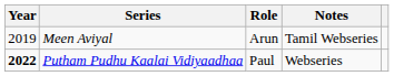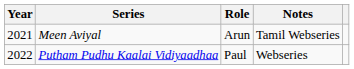 <table class="wikitable sortable">
 <tr>
 <th>Year</th>
 <th>Series</th>
 <th>Role</th>
 <th>Notes</th>
 <th></th>
 </tr>
 <tr>
-<td>2019</td>
+<td>2021</td>
 <td><em>Meen Aviyal</em></td>
 <td>Arun</td>
 <td>Tamil Webseries</td>
 <td></td>
 </tr>
 <tr>
-<td><strong>2022</strong></td>
+<td>2022</td>
 <td><em><a href='#'>Putham Pudhu Kaalai Vidiyaadhaa</a></em></td>
 <td>Paul</td>
 <td>Webseries</td>
 <td></td>
 </tr>
 </table>
